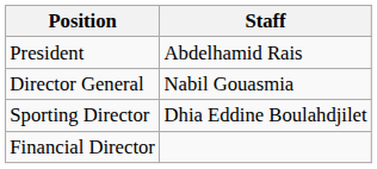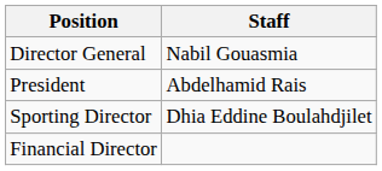 <table class=wikitable>
 <tr>
 <th>Position</th>
 <th>Staff</th>
 </tr>
 <tr>
+<td>Director General</td>
+<td>Nabil Gouasmia</td>
+</tr>
+<tr>
 <td>President</td>
 <td>Abdelhamid Rais</td>
-</tr>
-<tr>
-<td>Director General</td>
-<td>Nabil Gouasmia</td>
 </tr>
 <tr>
 <td>Sporting Director</td>
 <td>Dhia Eddine Boulahdjilet</td>
 </tr>
 <tr>
 <td>Financial Director</td>
 <td></td>
 </tr>
 </table>
